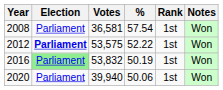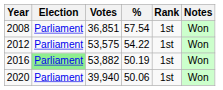 <table class="wikitable" style="text-align:center;">
 <tr>
 <th>Year</th>
 <th>Election</th>
 <th>Votes</th>
 <th>%</th>
 <th>Rank</th>
 <th>Notes</th>
 </tr>
 <tr>
 <td>2008</td>
 <td><a href='#'>Parliament</a></td>
-<td>36,581</td>
+<td>36,851</td>
 <td>57.54</td>
 <td>1st</td>
 <td style="background-color:#CCFFCC">Won</td>
 </tr>
 <tr>
 <td>2012</td>
-<td><strong><a href='#'>Parliament</a></strong></td>
+<td><a href='#'>Parliament</a></td>
 <td>53,575</td>
-<td>52.22</td>
+<td>54.22</td>
 <td>1st</td>
 <td style="background-color:#CCFFCC">Won</td>
 </tr>
 <tr>
 <td>2016</td>
 <td style="background: lightgreen;"><a href='#'>Parliament</a></td>
-<td>53,832</td>
+<td>53,882</td>
 <td>50.19</td>
 <td>1st</td>
 <td style="background-color:#CCFFCC">Won</td>
 </tr>
 <tr>
 <td>2020</td>
 <td><a href='#'>Parliament</a></td>
 <td>39,940</td>
 <td>50.06</td>
 <td>1st</td>
 <td style="background-color:#CCFFCC">Won</td>
 </tr>
 </table>
